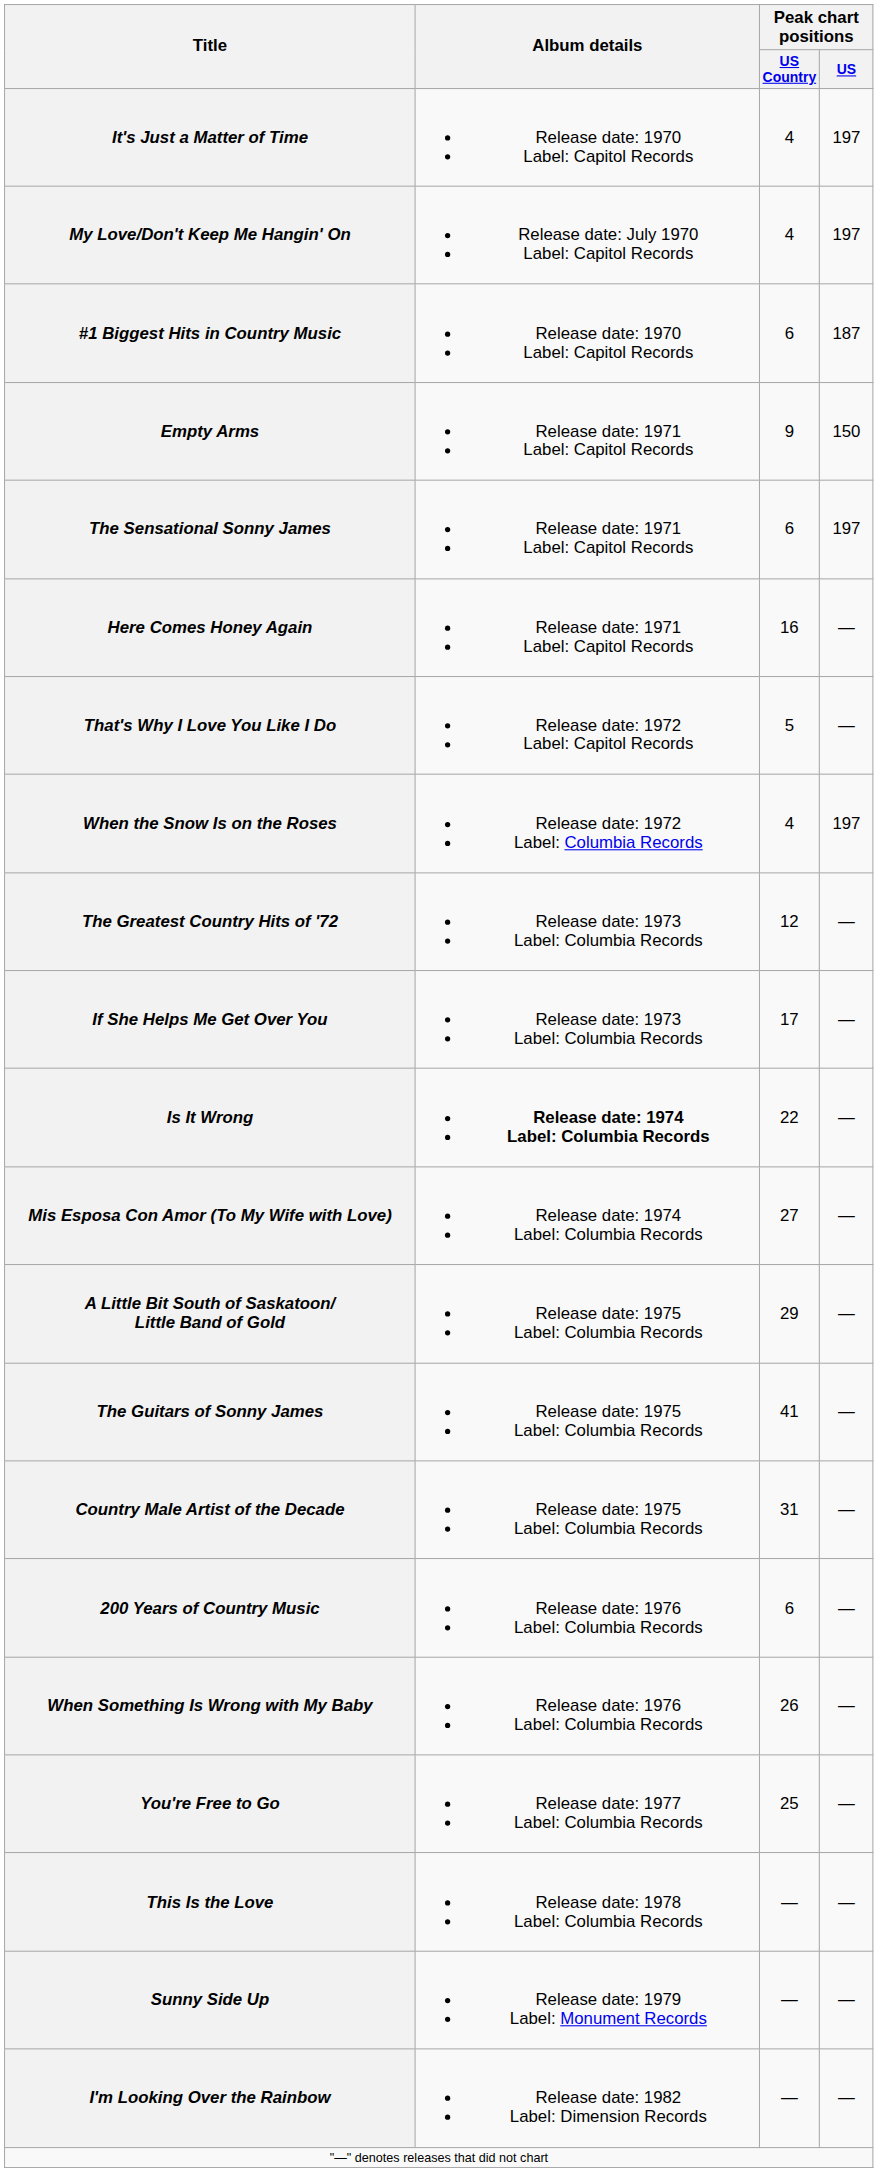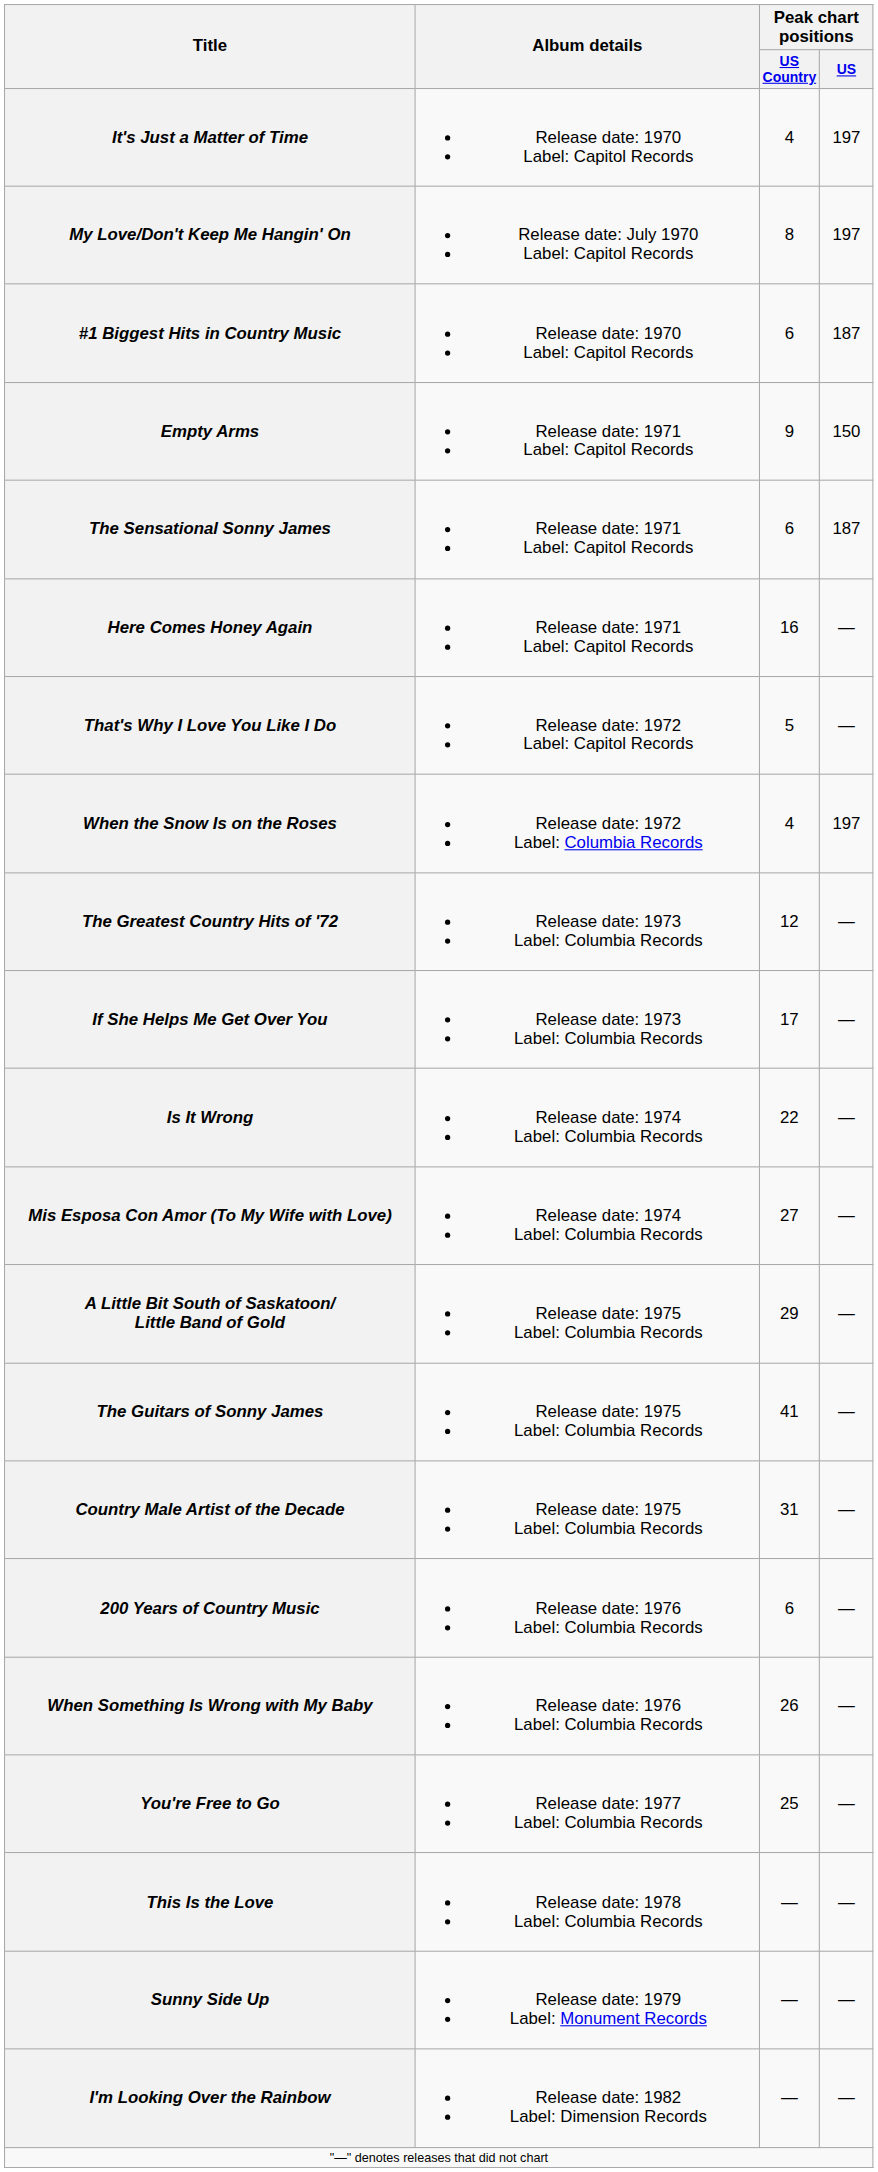 <table class="wikitable plainrowheaders" style="text-align:center;">
 <tr>
 <th rowspan="2" style="width:24em;">Title</th>
 <th rowspan="2" style="width:20em;">Album details</th>
 <th colspan="2">Peak chart<br>positions</th>
 </tr>
 <tr style="font-size:smaller;">
 <th width="45"><a href='#'>US Country</a><br></th>
 <th width="45"><a href='#'>US</a><br></th>
 </tr>
 <tr>
 <th scope="row"><em>It's Just a Matter of Time</em></th>
 <td><br><ul><li>Release date: 1970</li><li>Label: Capitol Records</li></ul></td>
 <td>4</td>
 <td>197</td>
 </tr>
 <tr>
 <th scope="row"><em>My Love/Don't Keep Me Hangin' On</em></th>
 <td><br><ul><li>Release date: July 1970</li><li>Label: Capitol Records</li></ul></td>
-<td>4</td>
+<td>8</td>
 <td>197</td>
 </tr>
 <tr>
 <th scope="row"><em>#1 Biggest Hits in Country Music</em></th>
 <td><br><ul><li>Release date: 1970</li><li>Label: Capitol Records</li></ul></td>
 <td>6</td>
 <td>187</td>
 </tr>
 <tr>
 <th scope="row"><em>Empty Arms</em></th>
 <td><br><ul><li>Release date: 1971</li><li>Label: Capitol Records</li></ul></td>
 <td>9</td>
 <td>150</td>
 </tr>
 <tr>
 <th scope="row"><em>The Sensational Sonny James</em></th>
 <td><br><ul><li>Release date: 1971</li><li>Label: Capitol Records</li></ul></td>
 <td>6</td>
-<td>197</td>
+<td>187</td>
 </tr>
 <tr>
 <th scope="row"><em>Here Comes Honey Again</em></th>
 <td><br><ul><li>Release date: 1971</li><li>Label: Capitol Records</li></ul></td>
 <td>16</td>
 <td>—</td>
 </tr>
 <tr>
 <th scope="row"><em>That's Why I Love You Like I Do</em></th>
 <td><br><ul><li>Release date: 1972</li><li>Label: Capitol Records</li></ul></td>
 <td>5</td>
 <td>—</td>
 </tr>
 <tr>
 <th scope="row"><em>When the Snow Is on the Roses</em></th>
 <td><br><ul><li>Release date: 1972</li><li>Label: <a href='#'>Columbia Records</a></li></ul></td>
 <td>4</td>
 <td>197</td>
 </tr>
 <tr>
 <th scope="row"><em>The Greatest Country Hits of '72</em></th>
 <td><br><ul><li>Release date: 1973</li><li>Label: Columbia Records</li></ul></td>
 <td>12</td>
 <td>—</td>
 </tr>
 <tr>
 <th scope="row"><em>If She Helps Me Get Over You</em></th>
 <td><br><ul><li>Release date: 1973</li><li>Label: Columbia Records</li></ul></td>
 <td>17</td>
 <td>—</td>
 </tr>
 <tr>
 <th scope="row"><em>Is It Wrong</em></th>
-<td><strong><br><ul><li>Release date: 1974</li><li>Label: Columbia Records</li></ul></strong></td>
+<td><br><ul><li>Release date: 1974</li><li>Label: Columbia Records</li></ul></td>
 <td>22</td>
 <td>—</td>
 </tr>
 <tr>
 <th scope="row"><em>Mis Esposa Con Amor (To My Wife with Love)</em></th>
 <td><br><ul><li>Release date: 1974</li><li>Label: Columbia Records</li></ul></td>
 <td>27</td>
 <td>—</td>
 </tr>
 <tr>
 <th scope="row"><em>A Little Bit South of Saskatoon/<br>Little Band of Gold</em></th>
 <td><br><ul><li>Release date: 1975</li><li>Label: Columbia Records</li></ul></td>
 <td>29</td>
 <td>—</td>
 </tr>
 <tr>
 <th scope="row"><em>The Guitars of Sonny James</em></th>
 <td><br><ul><li>Release date: 1975</li><li>Label: Columbia Records</li></ul></td>
 <td>41</td>
 <td>—</td>
 </tr>
 <tr>
 <th scope="row"><em>Country Male Artist of the Decade</em></th>
 <td><br><ul><li>Release date: 1975</li><li>Label: Columbia Records</li></ul></td>
 <td>31</td>
 <td>—</td>
 </tr>
 <tr>
 <th scope="row"><em>200 Years of Country Music</em></th>
 <td><br><ul><li>Release date: 1976</li><li>Label: Columbia Records</li></ul></td>
 <td>6</td>
 <td>—</td>
 </tr>
 <tr>
 <th scope="row"><em>When Something Is Wrong with My Baby</em></th>
 <td><br><ul><li>Release date: 1976</li><li>Label: Columbia Records</li></ul></td>
 <td>26</td>
 <td>—</td>
 </tr>
 <tr>
 <th scope="row"><em>You're Free to Go</em></th>
 <td><br><ul><li>Release date: 1977</li><li>Label: Columbia Records</li></ul></td>
 <td>25</td>
 <td>—</td>
 </tr>
 <tr>
 <th scope="row"><em>This Is the Love</em></th>
 <td><br><ul><li>Release date: 1978</li><li>Label: Columbia Records</li></ul></td>
 <td>—</td>
 <td>—</td>
 </tr>
 <tr>
 <th scope="row"><em>Sunny Side Up</em></th>
 <td><br><ul><li>Release date: 1979</li><li>Label: <a href='#'>Monument Records</a></li></ul></td>
 <td>—</td>
 <td>—</td>
 </tr>
 <tr>
 <th scope="row"><em>I'm Looking Over the Rainbow</em></th>
 <td><br><ul><li>Release date: 1982</li><li>Label: Dimension Records</li></ul></td>
 <td>—</td>
 <td>—</td>
 </tr>
 <tr>
 <td colspan="4" style="font-size: 9pt">"—" denotes releases that did not chart</td>
 </tr>
 <tr>
 </tr>
 </table>
